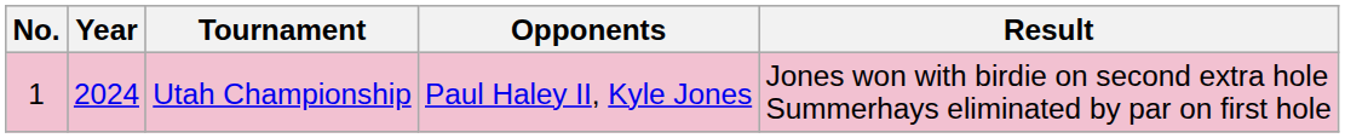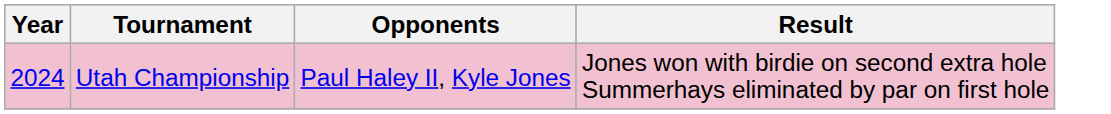 <table class="wikitable" style="font-size:95%;">
 <tr>
-<th>No.</th>
 <th>Year</th>
 <th>Tournament</th>
 <th>Opponents</th>
 <th>Result</th>
 </tr>
 <tr style="background:#F2C1D1;">
-<td align=center>1</td>
 <td><a href='#'>2024</a></td>
 <td><a href='#'>Utah Championship</a></td>
 <td> <a href='#'>Paul Haley II</a>,  <a href='#'>Kyle Jones</a></td>
 <td>Jones won with birdie on second extra hole<br>Summerhays eliminated by par on first hole</td>
 </tr>
 </table>
